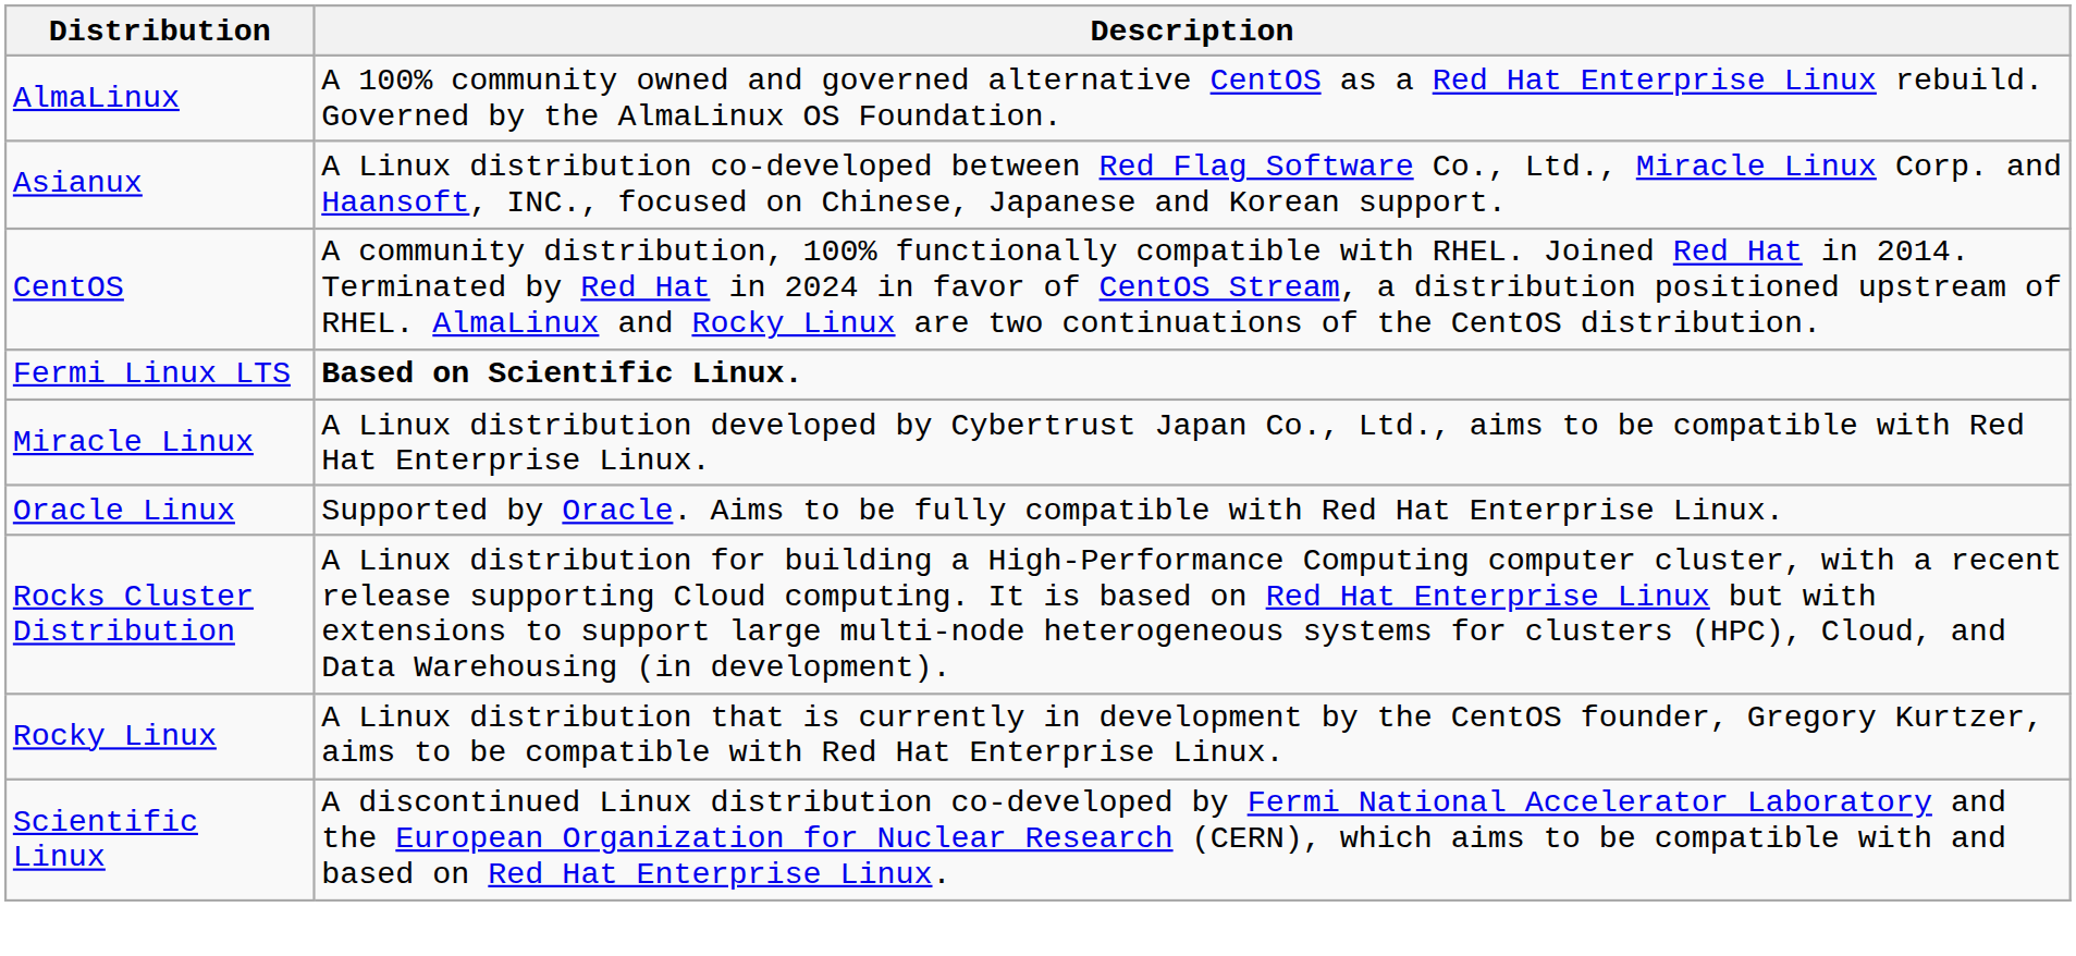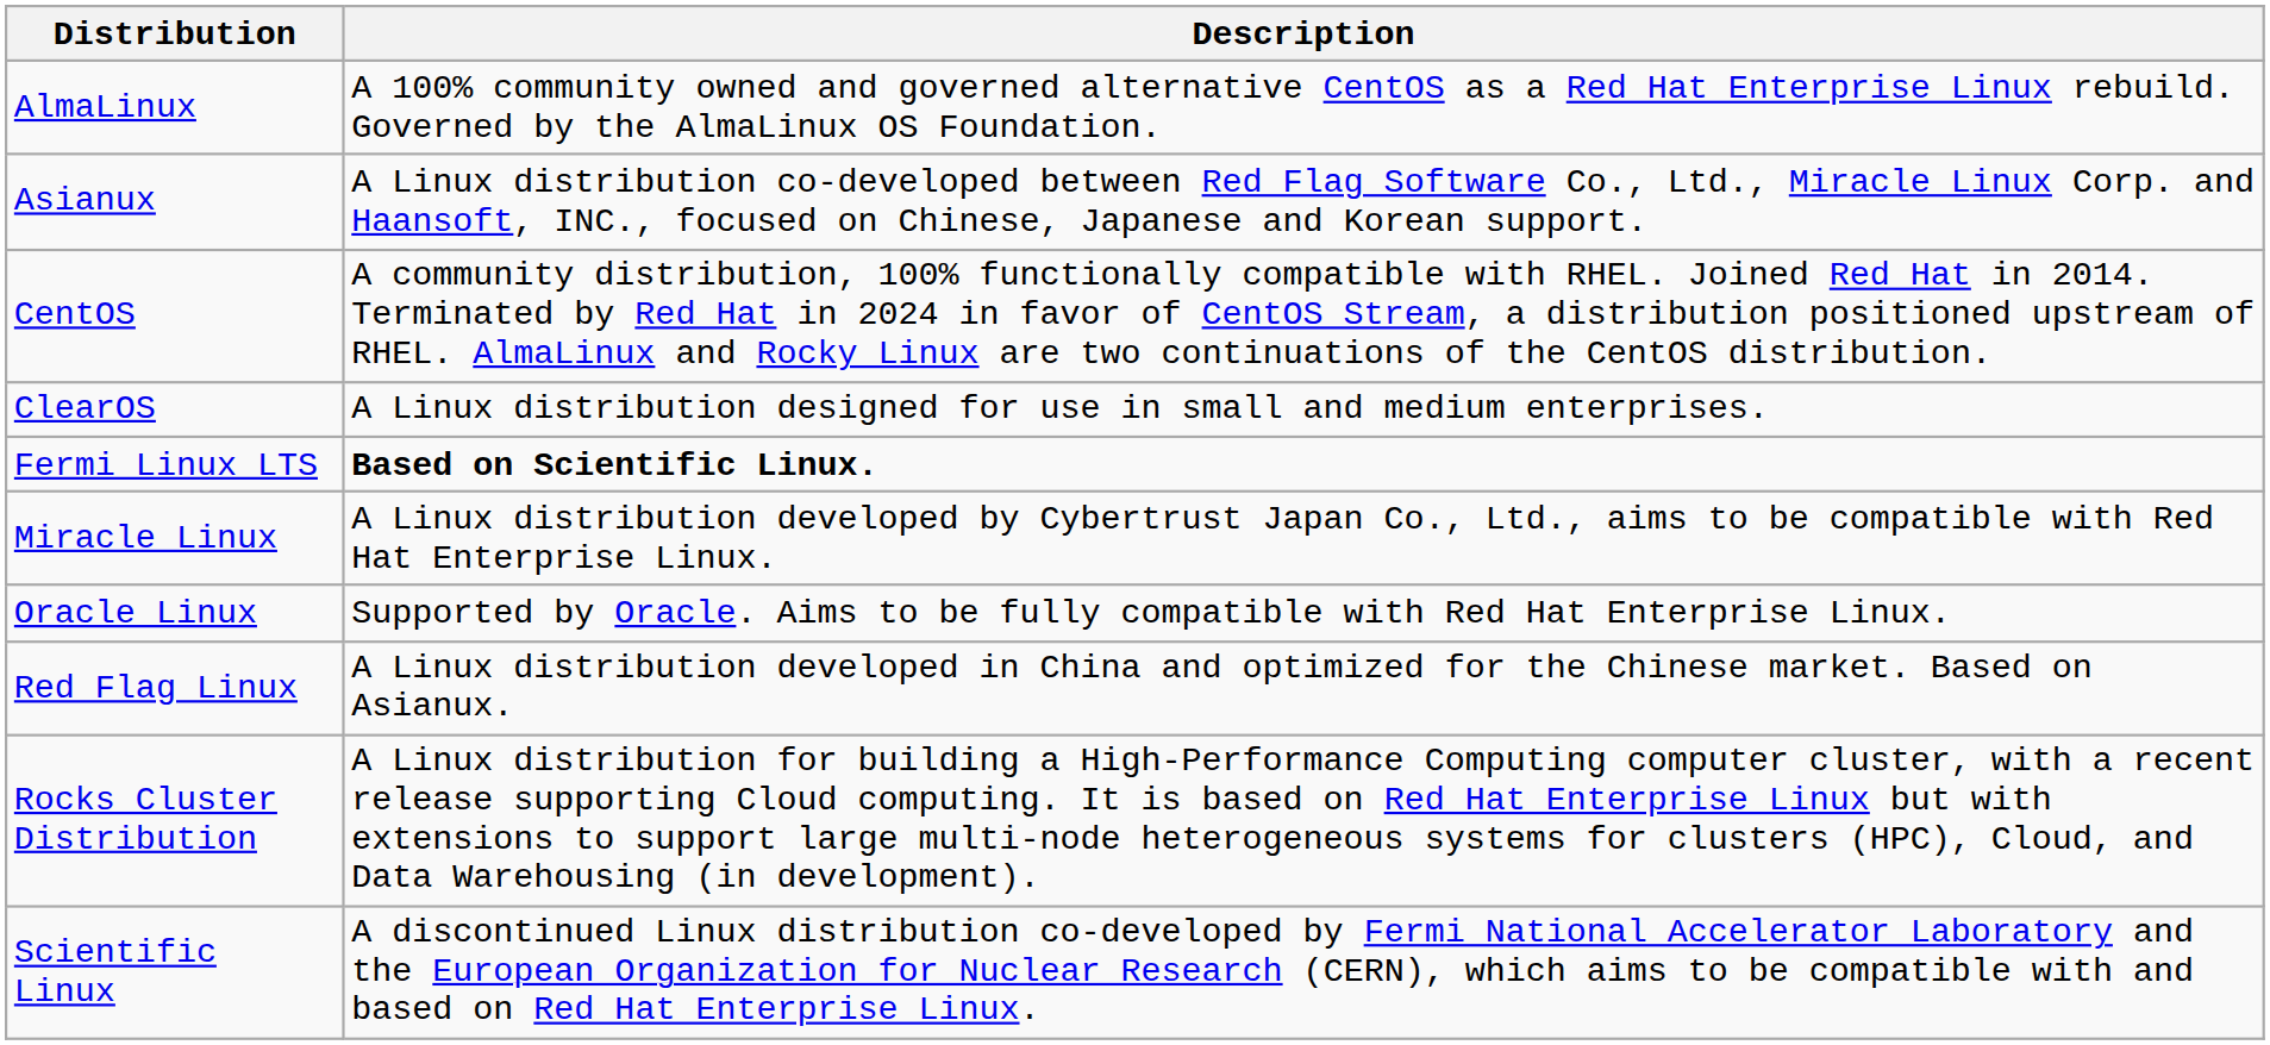 <table class="wikitable">
 <tr>
 <th>Distribution</th>
 <th>Description</th>
 </tr>
 <tr>
 <td><a href='#'>AlmaLinux</a></td>
 <td>A 100% community owned and governed alternative <a href='#'>CentOS</a> as a <a href='#'>Red Hat Enterprise Linux</a> rebuild. Governed by the AlmaLinux OS Foundation.</td>
 </tr>
 <tr>
 <td><a href='#'>Asianux</a></td>
 <td>A Linux distribution co-developed between <a href='#'>Red Flag Software</a> Co., Ltd., <a href='#'>Miracle Linux</a> Corp. and <a href='#'>Haansoft</a>, INC., focused on Chinese, Japanese and Korean support.</td>
 </tr>
 <tr>
 <td><a href='#'>CentOS</a></td>
 <td>A community distribution, 100% functionally compatible with RHEL. Joined <a href='#'>Red Hat</a> in 2014. Terminated by <a href='#'>Red Hat</a> in 2024 in favor of <a href='#'>CentOS Stream</a>, a distribution positioned upstream of RHEL. <a href='#'>AlmaLinux</a> and <a href='#'>Rocky Linux</a> are two continuations of the CentOS distribution.</td>
 </tr>
 <tr>
+<td><a href='#'>ClearOS</a></td>
+<td>A Linux distribution designed for use in small and medium enterprises.</td>
+</tr>
+<tr>
 <td><a href='#'>Fermi Linux LTS</a></td>
 <td><strong>Based on Scientific Linux.</strong></td>
 </tr>
 <tr>
 <td><a href='#'>Miracle Linux</a></td>
 <td>A Linux distribution developed by Cybertrust Japan Co., Ltd., aims to be compatible with Red Hat Enterprise Linux.</td>
 </tr>
 <tr>
 <td><a href='#'>Oracle Linux</a></td>
 <td>Supported by <a href='#'>Oracle</a>. Aims to be fully compatible with Red Hat Enterprise Linux.</td>
 </tr>
 <tr>
+<td><a href='#'>Red Flag Linux</a></td>
+<td>A Linux distribution developed in China and optimized for the Chinese market. Based on Asianux.</td>
+</tr>
+<tr>
 <td><a href='#'>Rocks Cluster Distribution</a></td>
 <td>A Linux distribution for building a High-Performance Computing computer cluster, with a recent release supporting Cloud computing. It is based on <a href='#'>Red Hat Enterprise Linux</a> but with extensions to support large multi-node heterogeneous systems for clusters (HPC), Cloud, and Data Warehousing (in development).</td>
-</tr>
-<tr>
-<td><a href='#'>Rocky Linux</a></td>
-<td>A Linux distribution that is currently in development by the CentOS founder, Gregory Kurtzer, aims to be compatible with Red Hat Enterprise Linux.</td>
 </tr>
 <tr>
 <td><a href='#'>Scientific Linux</a></td>
 <td>A discontinued Linux distribution co-developed by <a href='#'>Fermi National Accelerator Laboratory</a> and the <a href='#'>European Organization for Nuclear Research</a> (CERN), which aims to be compatible with and based on <a href='#'>Red Hat Enterprise Linux</a>.</td>
 </tr>
 </table>
